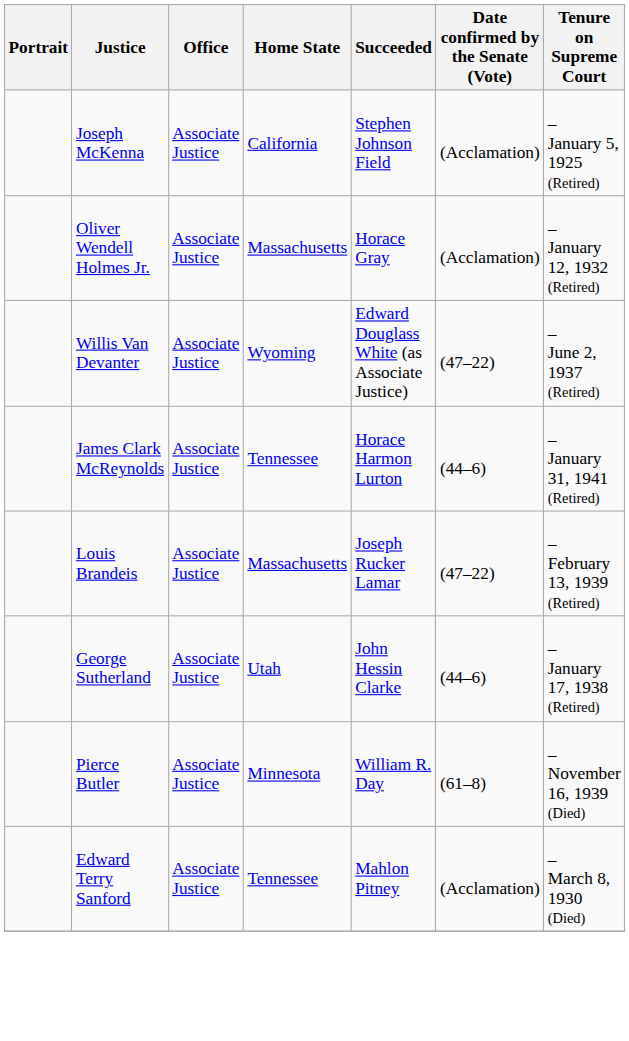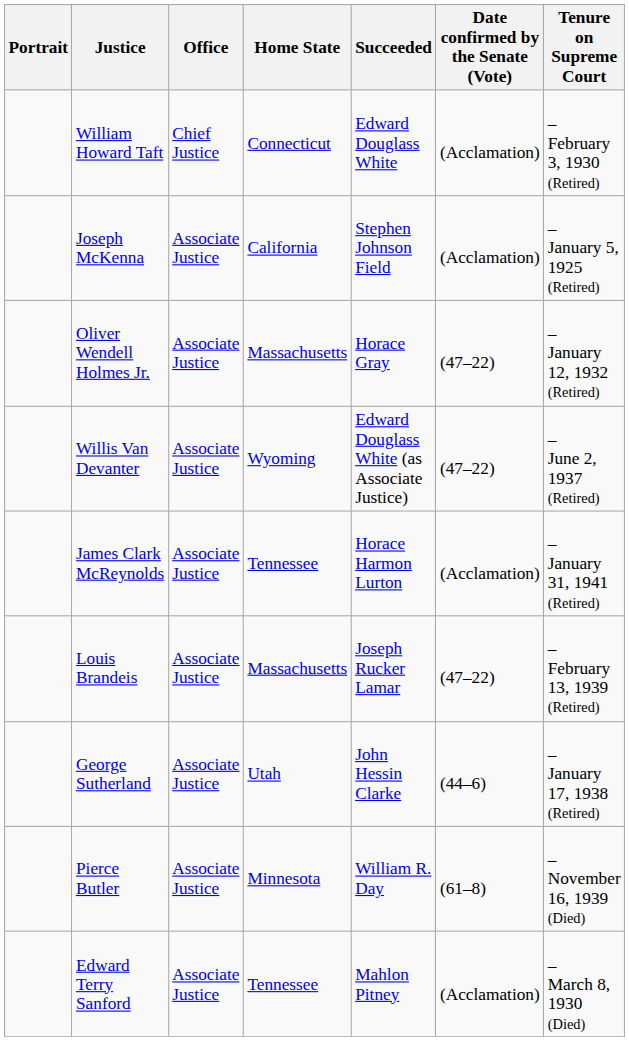 <table class="wikitable sortable">
 <tr>
 <th scope="col" style="width: 10px;">Portrait</th>
 <th scope="col" style="width: 10px;">Justice</th>
 <th scope="col" style="width: 10px;">Office</th>
 <th scope="col" style="width: 10px;">Home State</th>
 <th scope="col" style="width: 10px;">Succeeded</th>
 <th scope="col" style="width: 10px;">Date confirmed by the Senate<br>(Vote)</th>
 <th scope="col" style="width: 10px;">Tenure on Supreme Court</th>
+</tr>
+<tr>
+<td></td>
+<td><a href='#'>William Howard Taft</a></td>
+<td><a href='#'>Chief Justice</a></td>
+<td><a href='#'>Connecticut</a></td>
+<td><a href='#'>Edward Douglass White</a></td>
+<td><br>(Acclamation)</td>
+<td><br>–<br>February 3, 1930<br><small>(Retired)</small></td>
 </tr>
 <tr>
 <td></td>
 <td><a href='#'>Joseph McKenna</a></td>
 <td><a href='#'>Associate Justice</a></td>
 <td><a href='#'>California</a></td>
 <td><a href='#'>Stephen Johnson Field</a></td>
 <td><br>(Acclamation)</td>
 <td><br>–<br>January 5, 1925<br><small>(Retired)</small></td>
 </tr>
 <tr>
 <td></td>
 <td><a href='#'>Oliver Wendell Holmes Jr.</a></td>
 <td><a href='#'>Associate Justice</a></td>
 <td><a href='#'>Massachusetts</a></td>
 <td><a href='#'>Horace Gray</a></td>
-<td><br>(Acclamation)</td>
+<td><br>(47–22)</td>
 <td><br>–<br>January 12, 1932<br><small>(Retired)</small></td>
 </tr>
 <tr>
 <td></td>
 <td><a href='#'>Willis Van Devanter</a></td>
 <td><a href='#'>Associate Justice</a></td>
 <td><a href='#'>Wyoming</a></td>
 <td><a href='#'>Edward Douglass White</a> (as Associate Justice)</td>
 <td><br>(47–22)</td>
 <td><br>–<br>June 2, 1937<br><small>(Retired)</small></td>
 </tr>
 <tr>
 <td></td>
 <td><a href='#'>James Clark McReynolds</a></td>
 <td><a href='#'>Associate Justice</a></td>
 <td><a href='#'>Tennessee</a></td>
 <td><a href='#'>Horace Harmon Lurton</a></td>
-<td><br>(44–6)</td>
+<td><br>(Acclamation)</td>
 <td><br>–<br>January 31, 1941<br><small>(Retired)</small></td>
 </tr>
 <tr>
 <td></td>
 <td><a href='#'>Louis Brandeis</a></td>
 <td><a href='#'>Associate Justice</a></td>
 <td><a href='#'>Massachusetts</a></td>
 <td><a href='#'>Joseph Rucker Lamar</a></td>
 <td><br>(47–22)</td>
 <td><br>–<br>February 13, 1939<br><small>(Retired)</small></td>
 </tr>
 <tr>
 <td></td>
 <td><a href='#'>George Sutherland</a></td>
 <td><a href='#'>Associate Justice</a></td>
 <td><a href='#'>Utah</a></td>
 <td><a href='#'>John Hessin Clarke</a></td>
 <td><br>(44–6)</td>
 <td><br>–<br>January 17, 1938<br><small>(Retired)</small></td>
 </tr>
 <tr>
 <td></td>
 <td><a href='#'>Pierce Butler</a></td>
 <td><a href='#'>Associate Justice</a></td>
 <td><a href='#'>Minnesota</a></td>
 <td><a href='#'>William R. Day</a></td>
 <td><br>(61–8)</td>
 <td><br>–<br>November 16, 1939<br><small>(Died)</small></td>
 </tr>
 <tr>
 <td></td>
 <td><a href='#'>Edward Terry Sanford</a></td>
 <td><a href='#'>Associate Justice</a></td>
 <td><a href='#'>Tennessee</a></td>
 <td><a href='#'>Mahlon Pitney</a></td>
 <td><br>(Acclamation)</td>
 <td><br>–<br>March 8, 1930<br><small>(Died)</small></td>
 </tr>
 <tr>
 </tr>
 </table>
